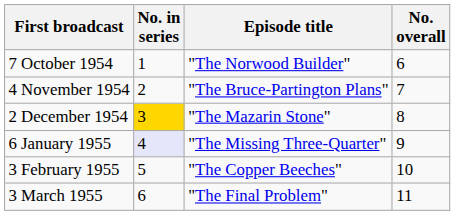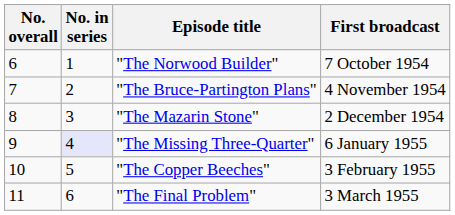 <table class="wikitable">
 <tr>
-<th>First broadcast</th>
+<th>No.<br>overall</th>
 <th>No. in<br>series</th>
 <th>Episode title</th>
-<th>No.<br>overall</th>
+<th>First broadcast</th>
 </tr>
 <tr>
-<td>7 October 1954</td>
+<td>6</td>
 <td>1</td>
 <td>"<a href='#'>The Norwood Builder</a>"</td>
-<td>6</td>
+<td>7 October 1954</td>
 </tr>
 <tr>
-<td>4 November 1954</td>
+<td>7</td>
 <td>2</td>
 <td>"<a href='#'>The Bruce-Partington Plans</a>"</td>
-<td>7</td>
+<td>4 November 1954</td>
 </tr>
 <tr>
+<td>8</td>
+<td>3</td>
+<td>"<a href='#'>The Mazarin Stone</a>"</td>
 <td>2 December 1954</td>
-<td style="background: gold;">3</td>
-<td>"<a href='#'>The Mazarin Stone</a>"</td>
-<td>8</td>
 </tr>
 <tr>
-<td>6 January 1955</td>
+<td>9</td>
 <td style="background: lavender;">4</td>
 <td>"<a href='#'>The Missing Three-Quarter</a>"</td>
-<td>9</td>
+<td>6 January 1955</td>
 </tr>
 <tr>
-<td>3 February 1955</td>
+<td>10</td>
 <td>5</td>
 <td>"<a href='#'>The Copper Beeches</a>"</td>
-<td>10</td>
+<td>3 February 1955</td>
 </tr>
 <tr>
-<td>3 March 1955</td>
+<td>11</td>
 <td>6</td>
 <td>"<a href='#'>The Final Problem</a>"</td>
-<td>11</td>
+<td>3 March 1955</td>
 </tr>
 </table>
